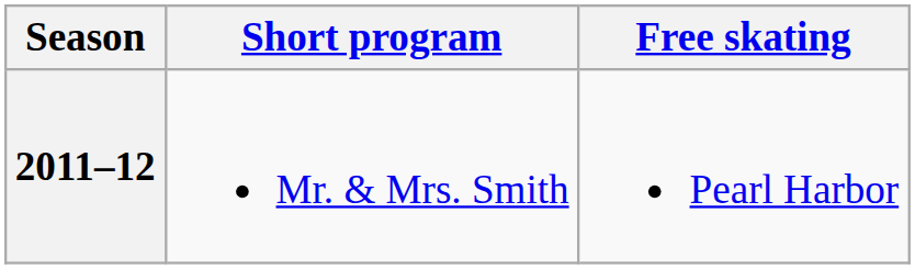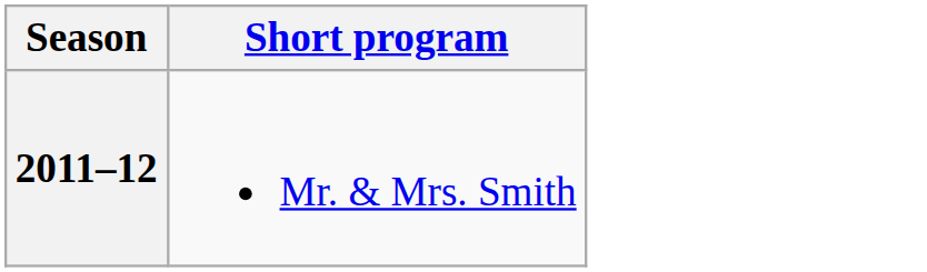 <table class="wikitable" style="text-align:center">
 <tr>
 <th>Season</th>
 <th><a href='#'>Short program</a></th>
-<th><a href='#'>Free skating</a></th>
 </tr>
 <tr>
 <th>2011–12 <br> </th>
 <td><br><ul><li><a href='#'>Mr. & Mrs. Smith</a> <br></li></ul></td>
-<td><br><ul><li><a href='#'>Pearl Harbor</a> <br></li></ul></td>
 </tr>
 </table>
